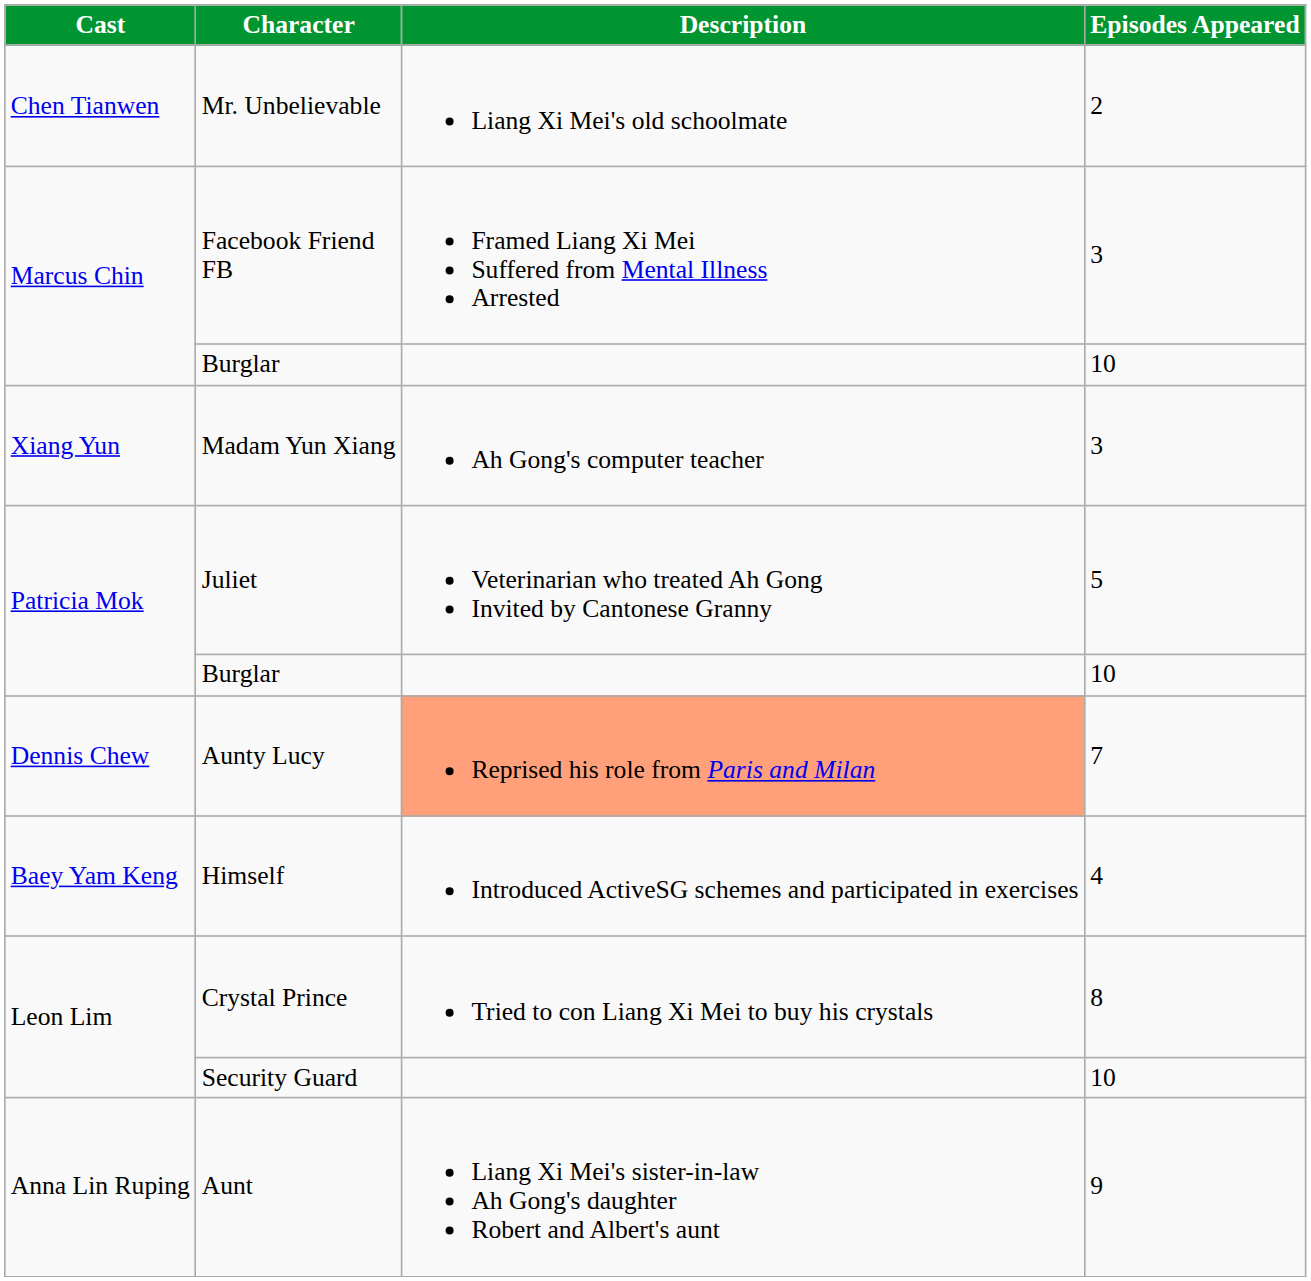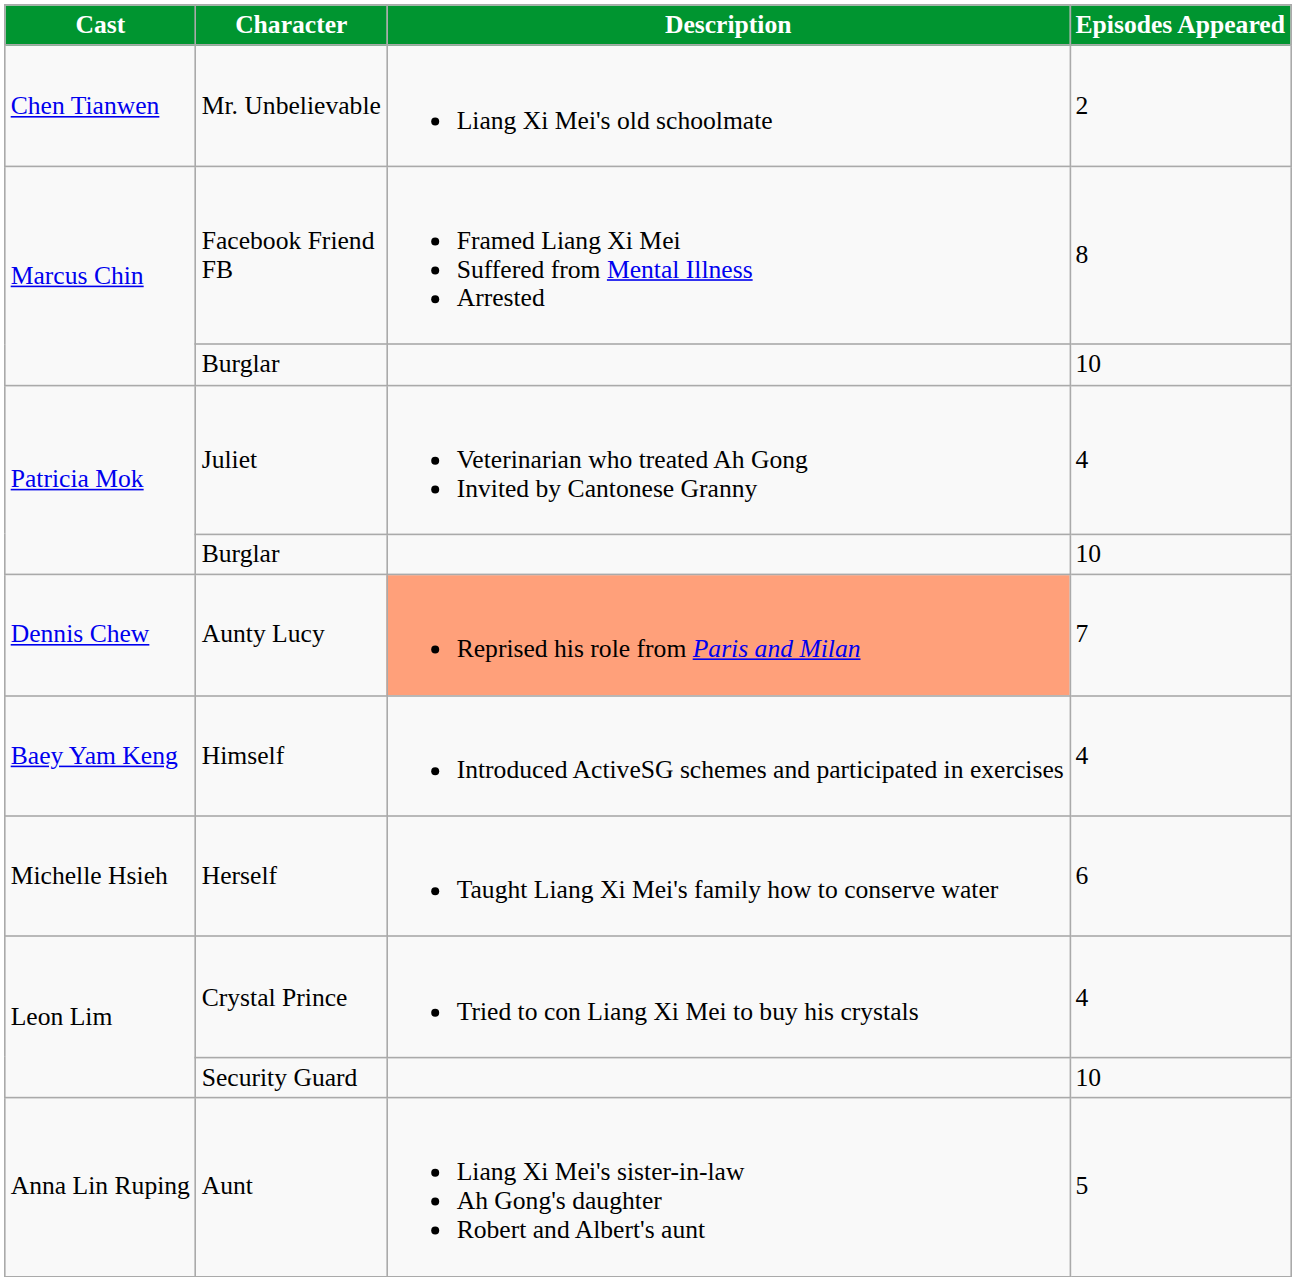 <table class="wikitable">
 <tr>
 <th style="background:#009530; color:white">Cast</th>
 <th style="background:#009530; color:white">Character</th>
 <th style="background:#009530; color:white">Description</th>
 <th style="background:#009530; color:white">Episodes Appeared</th>
 </tr>
 <tr>
 <td><a href='#'>Chen Tianwen</a> <br></td>
 <td>Mr. Unbelievable</td>
 <td><br><ul><li>Liang Xi Mei's old schoolmate</li></ul></td>
 <td>2</td>
 </tr>
 <tr>
 <td rowspan=2><a href='#'>Marcus Chin</a> <br></td>
 <td>Facebook Friend  <br>FB</td>
 <td><br><ul><li>Framed Liang Xi Mei</li><li>Suffered from <a href='#'>Mental Illness</a></li><li>Arrested</li></ul></td>
-<td>3</td>
+<td>8</td>
 </tr>
 <tr>
 <td>Burglar <br></td>
 <td></td>
 <td>10</td>
 </tr>
 <tr>
-<td><a href='#'>Xiang Yun</a> <br></td>
-<td>Madam Yun Xiang<br></td>
-<td><br><ul><li>Ah Gong's computer teacher</li></ul></td>
-<td>3</td>
-</tr>
-<tr>
 <td rowspan=2><a href='#'>Patricia Mok</a> <br></td>
 <td>Juliet <br></td>
 <td><br><ul><li>Veterinarian who treated Ah Gong</li><li>Invited by Cantonese Granny</li></ul></td>
-<td>5</td>
+<td>4</td>
 </tr>
 <tr>
 <td>Burglar <br></td>
 <td></td>
 <td>10</td>
 </tr>
 <tr>
 <td><a href='#'>Dennis Chew</a> <br></td>
 <td>Aunty Lucy<br></td>
 <td style="background: lightsalmon;"><br><ul><li>Reprised his role from <em><a href='#'>Paris and Milan</a></em></li></ul></td>
 <td>7</td>
 </tr>
 <tr>
 <td><a href='#'>Baey Yam Keng</a> <br></td>
 <td>Himself <br></td>
 <td><br><ul><li>Introduced ActiveSG schemes and participated in exercises</li></ul></td>
 <td>4</td>
 </tr>
 <tr>
+<td>Michelle Hsieh <br></td>
+<td>Herself</td>
+<td><br><ul><li>Taught Liang Xi Mei's family how to conserve water</li></ul></td>
+<td>6</td>
+</tr>
+<tr>
 <td rowspan=2>Leon Lim</td>
 <td>Crystal Prince<br></td>
 <td><br><ul><li>Tried to con Liang Xi Mei to buy his crystals</li></ul></td>
-<td>8</td>
+<td>4</td>
 </tr>
 <tr>
 <td>Security Guard<br></td>
 <td></td>
 <td>10</td>
 </tr>
 <tr>
 <td>Anna Lin Ruping</td>
 <td>Aunt</td>
 <td><br><ul><li>Liang Xi Mei's sister-in-law</li><li>Ah Gong's daughter</li><li>Robert and Albert's aunt</li></ul></td>
-<td>9</td>
+<td>5</td>
 </tr>
 </table>
